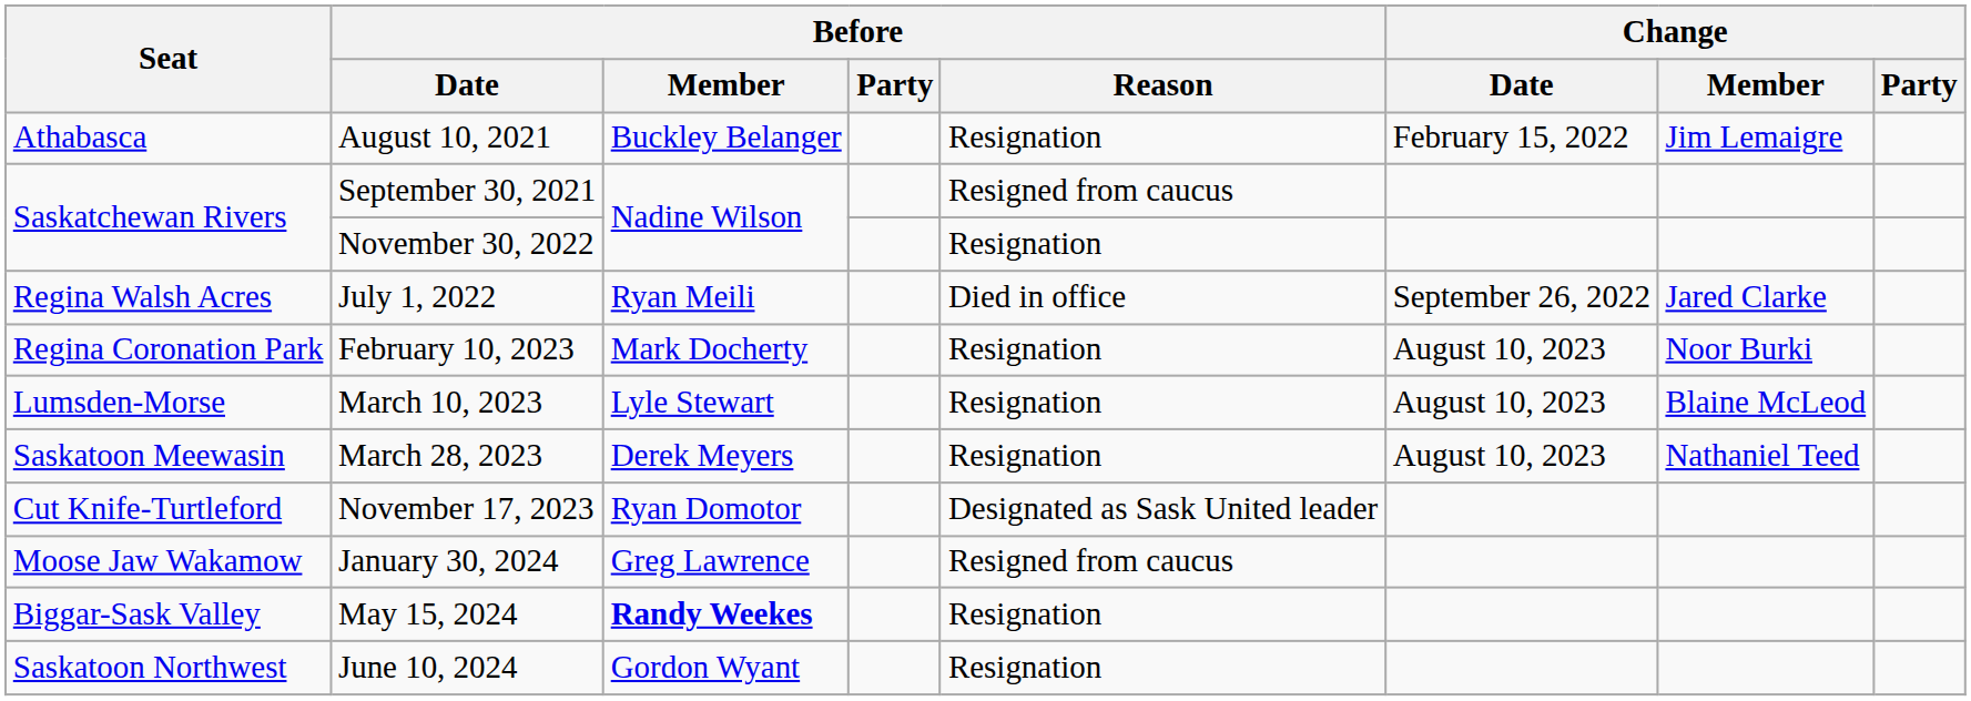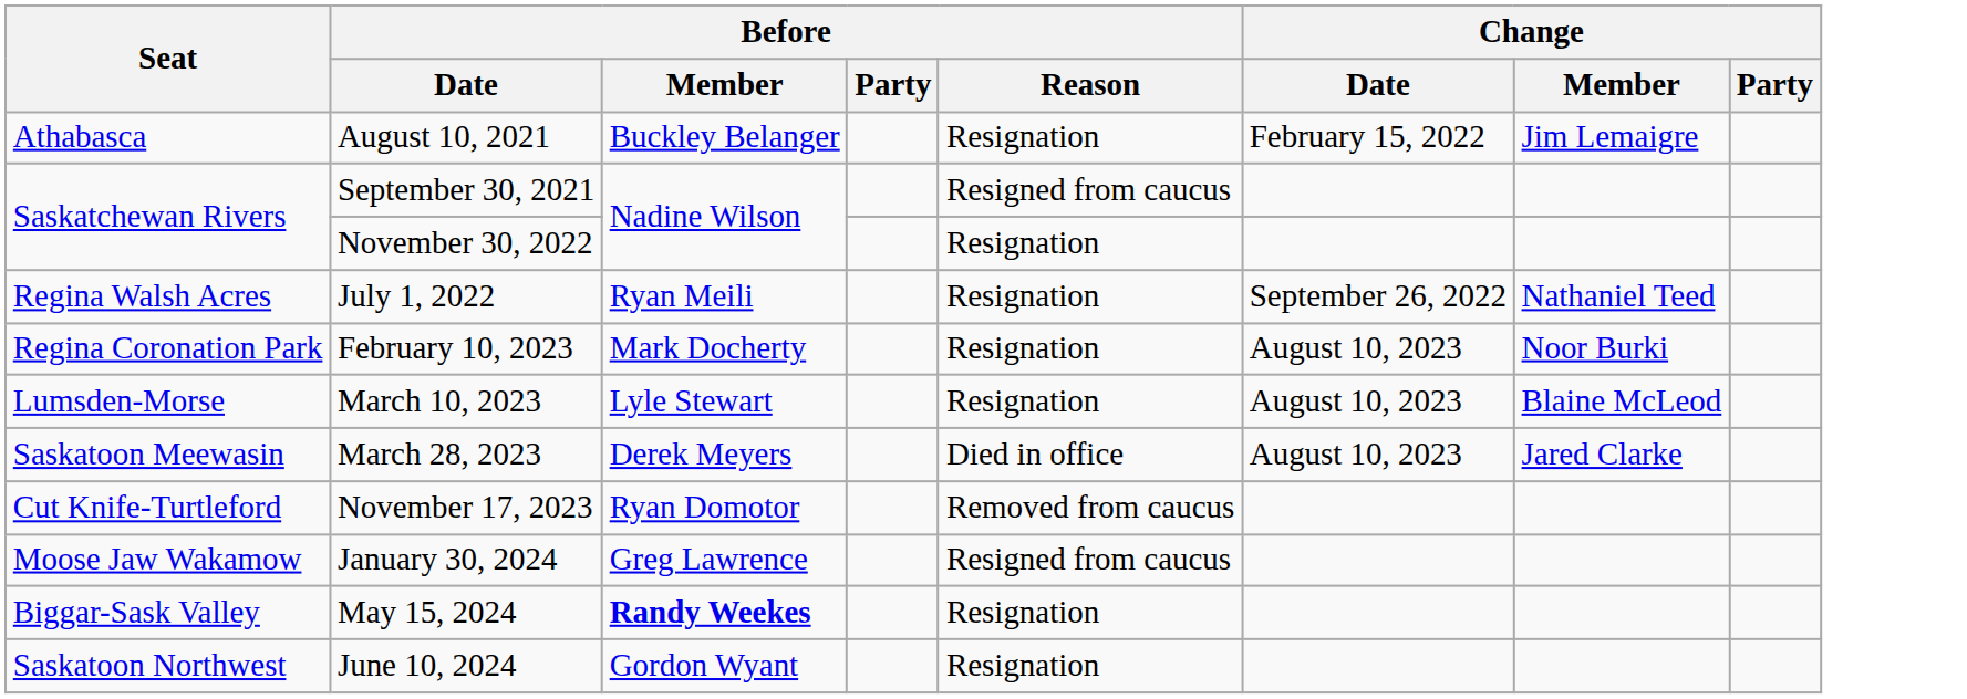 <table class="wikitable"  style="font-size:90%">
 <tr>
 <th rowspan="2">Seat</th>
 <th colspan="4">Before</th>
 <th colspan="3">Change</th>
 </tr>
 <tr>
 <th>Date</th>
 <th>Member</th>
 <th>Party</th>
 <th>Reason</th>
 <th>Date</th>
 <th>Member</th>
 <th>Party</th>
 </tr>
 <tr>
 <td><a href='#'>Athabasca</a></td>
 <td>August 10, 2021</td>
 <td><a href='#'>Buckley Belanger</a></td>
 <td></td>
 <td>Resignation</td>
 <td>February 15, 2022</td>
 <td><a href='#'>Jim Lemaigre</a></td>
 <td></td>
 </tr>
 <tr>
 <td rowspan="2"><a href='#'>Saskatchewan Rivers</a></td>
 <td>September 30, 2021</td>
 <td rowspan="2"><a href='#'>Nadine Wilson</a></td>
 <td></td>
 <td>Resigned from caucus</td>
 <td></td>
 <td></td>
 <td></td>
 </tr>
 <tr>
 <td>November 30, 2022</td>
 <td></td>
 <td>Resignation</td>
 <td></td>
 <td></td>
 <td></td>
 </tr>
 <tr>
 <td><a href='#'>Regina Walsh Acres</a></td>
 <td>July 1, 2022</td>
 <td><a href='#'>Ryan Meili</a></td>
 <td></td>
-<td>Died in office</td>
+<td>Resignation</td>
 <td>September 26, 2022</td>
-<td><a href='#'>Jared Clarke</a></td>
+<td><a href='#'>Nathaniel Teed</a></td>
 <td></td>
 </tr>
 <tr>
 <td><a href='#'>Regina Coronation Park</a></td>
 <td>February 10, 2023</td>
 <td><a href='#'>Mark Docherty</a></td>
 <td></td>
 <td>Resignation</td>
 <td>August 10, 2023</td>
 <td><a href='#'>Noor Burki</a></td>
 <td></td>
 </tr>
 <tr>
 <td><a href='#'>Lumsden-Morse</a></td>
 <td>March 10, 2023</td>
 <td><a href='#'>Lyle Stewart</a></td>
 <td></td>
 <td>Resignation</td>
 <td>August 10, 2023</td>
 <td><a href='#'>Blaine McLeod</a></td>
 <td></td>
 </tr>
 <tr>
 <td><a href='#'>Saskatoon Meewasin</a></td>
 <td>March 28, 2023</td>
 <td><a href='#'>Derek Meyers</a></td>
 <td></td>
-<td>Resignation</td>
+<td>Died in office</td>
 <td>August 10, 2023</td>
-<td><a href='#'>Nathaniel Teed</a></td>
+<td><a href='#'>Jared Clarke</a></td>
 <td></td>
 </tr>
 <tr>
 <td><a href='#'>Cut Knife-Turtleford</a></td>
 <td>November 17, 2023</td>
 <td><a href='#'>Ryan Domotor</a></td>
 <td></td>
-<td>Designated as Sask United leader</td>
+<td>Removed from caucus</td>
 <td></td>
 <td></td>
 <td></td>
 </tr>
 <tr>
 <td><a href='#'>Moose Jaw Wakamow</a></td>
 <td>January 30, 2024</td>
 <td><a href='#'>Greg Lawrence</a></td>
 <td></td>
 <td>Resigned from caucus</td>
 <td></td>
 <td></td>
 <td></td>
 </tr>
 <tr>
 <td><a href='#'>Biggar-Sask Valley</a></td>
 <td>May 15, 2024</td>
 <td><strong><a href='#'>Randy Weekes</a></strong></td>
 <td></td>
 <td>Resignation</td>
 <td></td>
 <td></td>
 <td></td>
 </tr>
 <tr>
 <td><a href='#'>Saskatoon Northwest</a></td>
 <td>June 10, 2024</td>
 <td><a href='#'>Gordon Wyant</a></td>
 <td></td>
 <td>Resignation</td>
 <td></td>
 <td></td>
 <td></td>
 </tr>
 </table>
